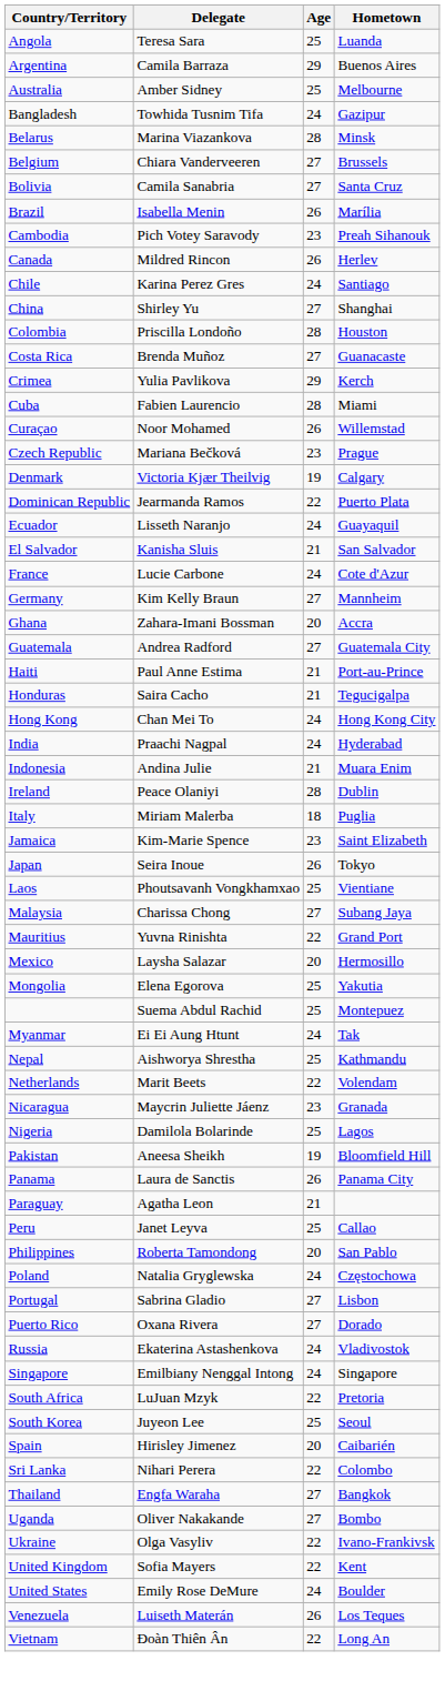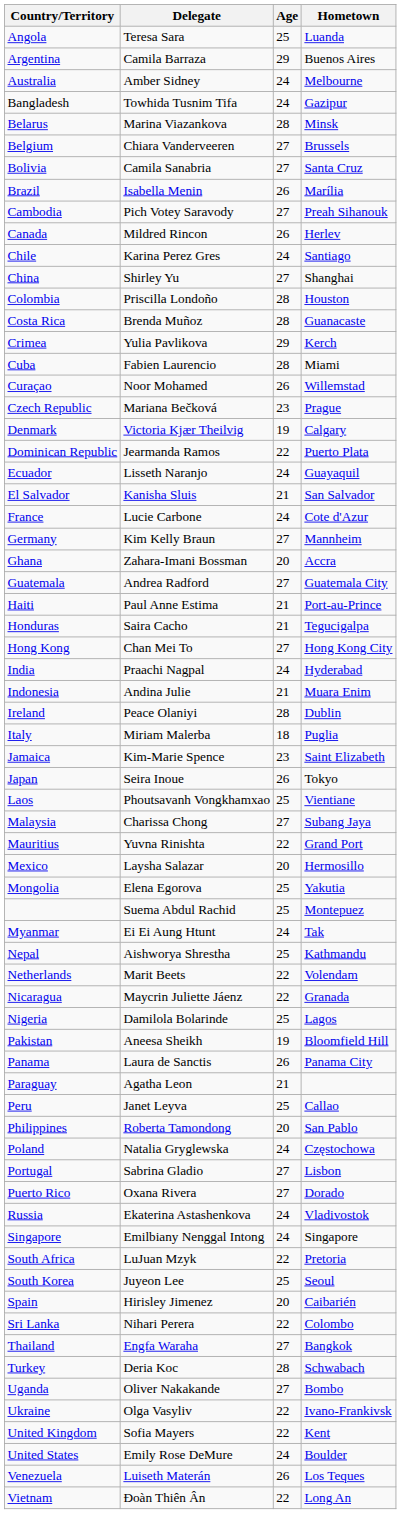 <table class="sortable wikitable" style="font-size: 95%">
 <tr>
 <th>Country/Territory</th>
 <th>Delegate</th>
 <th>Age</th>
 <th>Hometown</th>
 </tr>
 <tr>
 <td> <a href='#'>Angola</a></td>
 <td>Teresa Sara</td>
 <td>25</td>
 <td><a href='#'>Luanda</a></td>
 </tr>
 <tr>
 <td> <a href='#'>Argentina</a></td>
 <td>Camila Barraza</td>
 <td>29</td>
 <td>Buenos Aires</td>
 </tr>
 <tr>
 <td> <a href='#'>Australia</a></td>
 <td>Amber Sidney</td>
-<td>25</td>
+<td>24</td>
 <td><a href='#'>Melbourne</a></td>
 </tr>
 <tr>
 <td> Bangladesh</td>
 <td>Towhida Tusnim Tifa</td>
 <td>24</td>
 <td><a href='#'>Gazipur</a></td>
 </tr>
 <tr>
 <td> <a href='#'>Belarus</a></td>
 <td>Marina Viazankova</td>
 <td>28</td>
 <td><a href='#'>Minsk</a></td>
 </tr>
 <tr>
 <td> <a href='#'>Belgium</a></td>
 <td>Chiara Vanderveeren</td>
 <td>27</td>
 <td><a href='#'>Brussels</a></td>
 </tr>
 <tr>
 <td> <a href='#'>Bolivia</a></td>
 <td>Camila Sanabria</td>
 <td>27</td>
 <td><a href='#'>Santa Cruz</a></td>
 </tr>
 <tr>
 <td> <a href='#'>Brazil</a></td>
 <td><a href='#'>Isabella Menin</a></td>
 <td>26</td>
 <td><a href='#'>Marília</a></td>
 </tr>
 <tr>
 <td> <a href='#'>Cambodia</a></td>
 <td>Pich Votey Saravody</td>
-<td>23</td>
+<td>27</td>
 <td><a href='#'>Preah Sihanouk</a></td>
 </tr>
 <tr>
 <td> <a href='#'>Canada</a></td>
 <td>Mildred Rincon</td>
 <td>26</td>
 <td><a href='#'>Herlev</a></td>
 </tr>
 <tr>
 <td> <a href='#'>Chile</a></td>
 <td>Karina Perez Gres</td>
 <td>24</td>
 <td><a href='#'>Santiago</a></td>
 </tr>
 <tr>
 <td> <a href='#'>China</a></td>
 <td>Shirley Yu</td>
 <td>27</td>
 <td>Shanghai</td>
 </tr>
 <tr>
 <td> <a href='#'>Colombia</a></td>
 <td>Priscilla Londoño</td>
 <td>28</td>
 <td><a href='#'>Houston</a></td>
 </tr>
 <tr>
 <td> <a href='#'>Costa Rica</a></td>
 <td>Brenda Muñoz</td>
-<td>27</td>
+<td>28</td>
 <td><a href='#'>Guanacaste</a></td>
 </tr>
 <tr>
 <td> <a href='#'>Crimea</a></td>
 <td>Yulia Pavlikova</td>
 <td>29</td>
 <td><a href='#'>Kerch</a></td>
 </tr>
 <tr>
 <td> <a href='#'>Cuba</a></td>
 <td>Fabien Laurencio</td>
 <td>28</td>
 <td>Miami</td>
 </tr>
 <tr>
 <td> <a href='#'>Curaçao</a></td>
 <td>Noor Mohamed</td>
 <td>26</td>
 <td><a href='#'>Willemstad</a></td>
 </tr>
 <tr>
 <td> <a href='#'>Czech Republic</a></td>
 <td>Mariana Bečková</td>
 <td>23</td>
 <td><a href='#'>Prague</a></td>
 </tr>
 <tr>
 <td> <a href='#'>Denmark</a></td>
 <td><a href='#'>Victoria Kjær Theilvig</a></td>
 <td>19</td>
 <td><a href='#'>Calgary</a></td>
 </tr>
 <tr>
 <td> <a href='#'>Dominican Republic</a></td>
 <td>Jearmanda Ramos</td>
 <td>22</td>
 <td><a href='#'>Puerto Plata</a></td>
 </tr>
 <tr>
 <td> <a href='#'>Ecuador</a></td>
 <td>Lisseth Naranjo</td>
 <td>24</td>
 <td><a href='#'>Guayaquil</a></td>
 </tr>
 <tr>
 <td> <a href='#'>El Salvador</a></td>
 <td><a href='#'>Kanisha Sluis</a></td>
 <td>21</td>
 <td><a href='#'>San Salvador</a></td>
 </tr>
 <tr>
 <td> <a href='#'>France</a></td>
 <td>Lucie Carbone</td>
 <td>24</td>
 <td><a href='#'>Cote d'Azur</a></td>
 </tr>
 <tr>
 <td> <a href='#'>Germany</a></td>
 <td>Kim Kelly Braun</td>
 <td>27</td>
 <td><a href='#'>Mannheim</a></td>
 </tr>
 <tr>
 <td> <a href='#'>Ghana</a></td>
 <td>Zahara-Imani Bossman</td>
 <td>20</td>
 <td><a href='#'>Accra</a></td>
 </tr>
 <tr>
 <td> <a href='#'>Guatemala</a></td>
 <td>Andrea Radford</td>
 <td>27</td>
 <td><a href='#'>Guatemala City</a></td>
 </tr>
 <tr>
 <td> <a href='#'>Haiti</a></td>
 <td>Paul Anne Estima</td>
 <td>21</td>
 <td><a href='#'>Port-au-Prince</a></td>
 </tr>
 <tr>
 <td> <a href='#'>Honduras</a></td>
 <td>Saira Cacho</td>
 <td>21</td>
 <td><a href='#'>Tegucigalpa</a></td>
 </tr>
 <tr>
 <td> <a href='#'>Hong Kong</a></td>
 <td>Chan Mei To</td>
-<td>24</td>
+<td>27</td>
 <td><a href='#'>Hong Kong City</a></td>
 </tr>
 <tr>
 <td> <a href='#'>India</a></td>
 <td>Praachi Nagpal</td>
 <td>24</td>
 <td><a href='#'>Hyderabad</a></td>
 </tr>
 <tr>
 <td> <a href='#'>Indonesia</a></td>
 <td>Andina Julie</td>
 <td>21</td>
 <td><a href='#'>Muara Enim</a></td>
 </tr>
 <tr>
 <td> <a href='#'>Ireland</a></td>
 <td>Peace Olaniyi</td>
 <td>28</td>
 <td><a href='#'>Dublin</a></td>
 </tr>
 <tr>
 <td> <a href='#'>Italy</a></td>
 <td>Miriam Malerba</td>
 <td>18</td>
 <td><a href='#'>Puglia</a></td>
 </tr>
 <tr>
 <td> <a href='#'>Jamaica</a></td>
 <td>Kim-Marie Spence</td>
 <td>23</td>
 <td><a href='#'>Saint Elizabeth</a></td>
 </tr>
 <tr>
 <td> <a href='#'>Japan</a></td>
 <td>Seira Inoue</td>
 <td>26</td>
 <td>Tokyo</td>
 </tr>
 <tr>
 <td> <a href='#'>Laos</a></td>
 <td>Phoutsavanh Vongkhamxao</td>
 <td>25</td>
 <td><a href='#'>Vientiane</a></td>
 </tr>
 <tr>
 <td> <a href='#'>Malaysia</a></td>
 <td>Charissa Chong</td>
 <td>27</td>
 <td><a href='#'>Subang Jaya</a></td>
 </tr>
 <tr>
 <td> <a href='#'>Mauritius</a></td>
 <td>Yuvna Rinishta</td>
 <td>22</td>
 <td><a href='#'>Grand Port</a></td>
 </tr>
 <tr>
 <td> <a href='#'>Mexico</a></td>
 <td>Laysha Salazar</td>
 <td>20</td>
 <td><a href='#'>Hermosillo</a></td>
 </tr>
 <tr>
 <td> <a href='#'>Mongolia</a></td>
 <td>Elena Egorova</td>
 <td>25</td>
 <td><a href='#'>Yakutia</a></td>
 </tr>
 <tr>
 <td></td>
 <td>Suema Abdul Rachid</td>
 <td>25</td>
 <td><a href='#'>Montepuez</a></td>
 </tr>
 <tr>
 <td> <a href='#'>Myanmar</a></td>
 <td>Ei Ei Aung Htunt</td>
 <td>24</td>
 <td><a href='#'>Tak</a></td>
 </tr>
 <tr>
 <td> <a href='#'>Nepal</a></td>
 <td>Aishworya Shrestha</td>
 <td>25</td>
 <td><a href='#'>Kathmandu</a></td>
 </tr>
 <tr>
 <td> <a href='#'>Netherlands</a></td>
 <td>Marit Beets</td>
 <td>22</td>
 <td><a href='#'>Volendam</a></td>
 </tr>
 <tr>
 <td> <a href='#'>Nicaragua</a></td>
 <td>Maycrin Juliette Jáenz</td>
-<td>23</td>
+<td>22</td>
 <td><a href='#'>Granada</a></td>
 </tr>
 <tr>
 <td> <a href='#'>Nigeria</a></td>
 <td>Damilola Bolarinde</td>
 <td>25</td>
 <td><a href='#'>Lagos</a></td>
 </tr>
 <tr>
 <td> <a href='#'>Pakistan</a></td>
 <td>Aneesa Sheikh</td>
 <td>19</td>
 <td><a href='#'>Bloomfield Hill</a></td>
 </tr>
 <tr>
 <td> <a href='#'>Panama</a></td>
 <td>Laura de Sanctis</td>
 <td>26</td>
 <td><a href='#'>Panama City</a></td>
 </tr>
 <tr>
 <td> <a href='#'>Paraguay</a></td>
 <td>Agatha Leon</td>
 <td>21</td>
 <td></td>
 </tr>
 <tr>
 <td> <a href='#'>Peru</a></td>
 <td>Janet Leyva</td>
 <td>25</td>
 <td><a href='#'>Callao</a></td>
 </tr>
 <tr>
 <td> <a href='#'>Philippines</a></td>
 <td><a href='#'>Roberta Tamondong</a></td>
 <td>20</td>
 <td><a href='#'>San Pablo</a></td>
 </tr>
 <tr>
 <td> <a href='#'>Poland</a></td>
 <td>Natalia Gryglewska</td>
 <td>24</td>
 <td><a href='#'>Częstochowa</a></td>
 </tr>
 <tr>
 <td> <a href='#'>Portugal</a></td>
 <td>Sabrina Gladio</td>
 <td>27</td>
 <td><a href='#'>Lisbon</a></td>
 </tr>
 <tr>
 <td> <a href='#'>Puerto Rico</a></td>
 <td>Oxana Rivera</td>
 <td>27</td>
 <td><a href='#'>Dorado</a></td>
 </tr>
 <tr>
 <td> <a href='#'>Russia</a></td>
 <td>Ekaterina Astashenkova</td>
 <td>24</td>
 <td><a href='#'>Vladivostok</a></td>
 </tr>
 <tr>
 <td> <a href='#'>Singapore</a></td>
 <td>Emilbiany Nenggal Intong</td>
 <td>24</td>
 <td>Singapore</td>
 </tr>
 <tr>
 <td> <a href='#'>South Africa</a></td>
 <td>LuJuan Mzyk</td>
 <td>22</td>
 <td><a href='#'>Pretoria</a></td>
 </tr>
 <tr>
 <td> <a href='#'>South Korea</a></td>
 <td>Juyeon Lee</td>
 <td>25</td>
 <td><a href='#'>Seoul</a></td>
 </tr>
 <tr>
 <td> <a href='#'>Spain</a></td>
 <td>Hirisley Jimenez</td>
 <td>20</td>
 <td><a href='#'>Caibarién</a></td>
 </tr>
 <tr>
 <td> <a href='#'>Sri Lanka</a></td>
 <td>Nihari Perera</td>
 <td>22</td>
 <td><a href='#'>Colombo</a></td>
 </tr>
 <tr>
 <td> <a href='#'>Thailand</a></td>
 <td><a href='#'>Engfa Waraha</a></td>
 <td>27</td>
 <td><a href='#'>Bangkok</a></td>
 </tr>
 <tr>
+<td> <a href='#'>Turkey</a></td>
+<td>Deria Koc</td>
+<td>28</td>
+<td><a href='#'>Schwabach</a></td>
+</tr>
+<tr>
 <td> <a href='#'>Uganda</a></td>
 <td>Oliver Nakakande</td>
 <td>27</td>
 <td><a href='#'>Bombo</a></td>
 </tr>
 <tr>
 <td> <a href='#'>Ukraine</a></td>
 <td>Olga Vasyliv</td>
 <td>22</td>
 <td><a href='#'>Ivano-Frankivsk</a></td>
 </tr>
 <tr>
 <td> <a href='#'>United Kingdom</a></td>
 <td>Sofia Mayers</td>
 <td>22</td>
 <td><a href='#'>Kent</a></td>
 </tr>
 <tr>
 <td> <a href='#'>United States</a></td>
 <td>Emily Rose DeMure</td>
 <td>24</td>
 <td><a href='#'>Boulder</a></td>
 </tr>
 <tr>
 <td> <a href='#'>Venezuela</a></td>
 <td><a href='#'>Luiseth Materán</a></td>
 <td>26</td>
 <td><a href='#'>Los Teques</a></td>
 </tr>
 <tr>
 <td> <a href='#'>Vietnam</a></td>
 <td>Đoàn Thiên Ân</td>
 <td>22</td>
 <td><a href='#'>Long An</a></td>
 </tr>
 </table>
